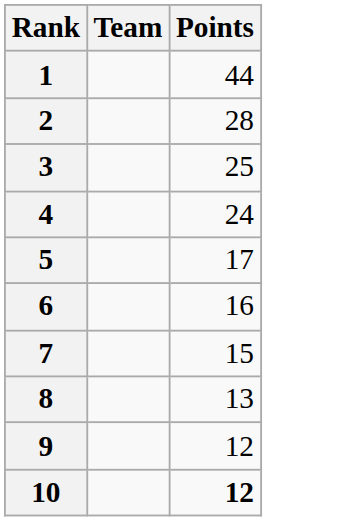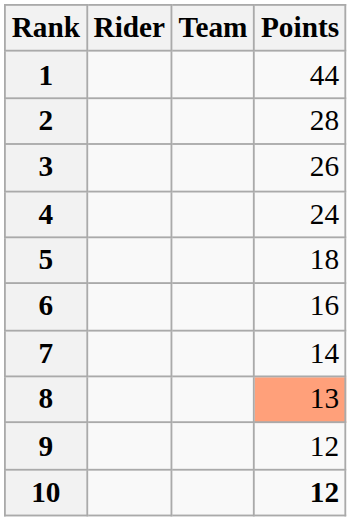 <table class="wikitable" margin-bottom:0;">
 <tr>
 <th scope="col">Rank</th>
+<th scope="col">Rider</th>
 <th scope="col">Team</th>
 <th scope="col">Points</th>
 </tr>
 <tr>
 <th scope="row">1</th>
+<td> </td>
 <td></td>
 <td align="right">44</td>
 </tr>
 <tr>
 <th scope="row">2</th>
 <td></td>
+<td></td>
 <td align="right">28</td>
 </tr>
 <tr>
 <th scope="row">3</th>
 <td></td>
-<td align="right">25</td>
+<td></td>
+<td align="right">26</td>
 </tr>
 <tr>
 <th scope="row">4</th>
+<td> </td>
 <td></td>
 <td align="right">24</td>
 </tr>
 <tr>
 <th scope="row">5</th>
 <td></td>
-<td align="right">17</td>
+<td></td>
+<td align="right">18</td>
 </tr>
 <tr>
 <th scope="row">6</th>
+<td> </td>
 <td></td>
 <td align="right">16</td>
 </tr>
 <tr>
 <th scope="row">7</th>
 <td></td>
-<td align="right">15</td>
+<td></td>
+<td align="right">14</td>
 </tr>
 <tr>
 <th scope="row">8</th>
 <td></td>
-<td align="right">13</td>
+<td></td>
+<td align="right" style="background: lightsalmon;">13</td>
 </tr>
 <tr>
 <th scope="row">9</th>
+<td> </td>
 <td></td>
 <td align="right">12</td>
 </tr>
 <tr>
 <th scope="row">10</th>
 <td></td>
+<td></td>
 <td align="right"><strong>12</strong></td>
 </tr>
 </table>
